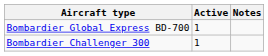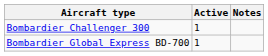 <table class="wikitable sortable">
 <tr>
 <th>Aircraft type</th>
 <th>Active</th>
 <th>Notes</th>
 </tr>
 <tr>
+<td><a href='#'>Bombardier Challenger 300</a></td>
+<td>1</td>
+<td></td>
+</tr>
+<tr>
 <td><a href='#'>Bombardier Global Express</a> BD-700</td>
 <td>1</td>
 <td></td>
 </tr>
-<tr>
-<td><a href='#'>Bombardier Challenger 300</a></td>
-<td>1</td>
-<td></td>
-</tr>
 </table>
